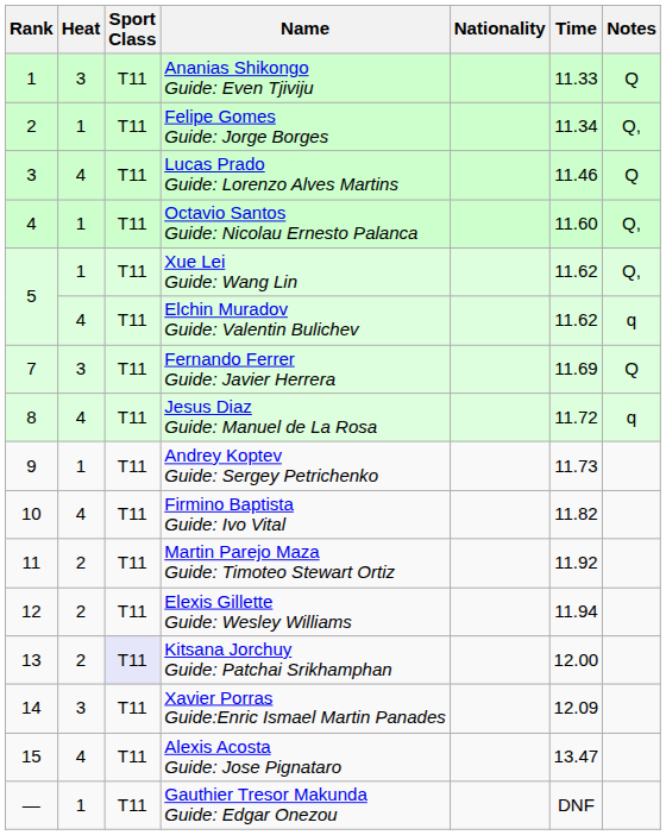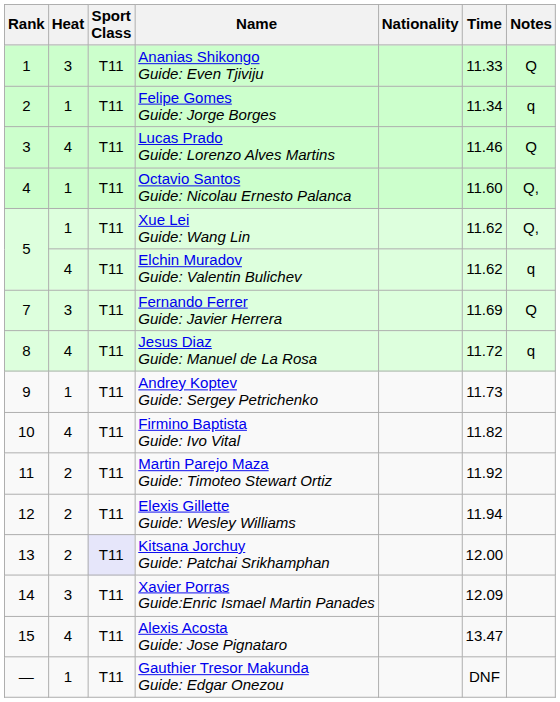 <table class="wikitable sortable" style="text-align:center">
 <tr>
 <th>Rank</th>
 <th>Heat</th>
 <th>Sport<br>Class</th>
 <th>Name</th>
 <th>Nationality</th>
 <th>Time</th>
 <th>Notes</th>
 </tr>
 <tr bgcolor=ccffcc>
 <td>1</td>
 <td>3</td>
 <td>T11</td>
 <td align=left><a href='#'>Ananias Shikongo</a><br><em>Guide: Even Tjiviju</em></td>
 <td align=left></td>
 <td>11.33</td>
 <td>Q</td>
 </tr>
 <tr bgcolor=ccffcc>
 <td>2</td>
 <td>1</td>
 <td>T11</td>
 <td align=left><a href='#'>Felipe Gomes</a><br><em>Guide: Jorge Borges</em></td>
 <td align=left></td>
 <td>11.34</td>
-<td>Q, </td>
+<td>q</td>
 </tr>
 <tr bgcolor=ccffcc>
 <td>3</td>
 <td>4</td>
 <td>T11</td>
 <td align=left><a href='#'>Lucas Prado</a><br><em>Guide: Lorenzo Alves Martins</em></td>
 <td align=left></td>
 <td>11.46</td>
 <td>Q</td>
 </tr>
 <tr bgcolor=ccffcc>
 <td>4</td>
 <td>1</td>
 <td>T11</td>
 <td align=left><a href='#'>Octavio Santos</a><br><em>Guide: Nicolau Ernesto Palanca</em></td>
 <td align=left></td>
 <td>11.60</td>
 <td>Q, </td>
 </tr>
 <tr bgcolor=ddffdd>
 <td rowspan=2>5</td>
 <td>1</td>
 <td>T11</td>
 <td align=left><a href='#'>Xue Lei</a><br><em>Guide: Wang Lin</em></td>
 <td align=left></td>
 <td>11.62</td>
 <td>Q, </td>
 </tr>
 <tr bgcolor=ddffdd>
 <td>4</td>
 <td>T11</td>
 <td align=left><a href='#'>Elchin Muradov</a><br><em>Guide: Valentin Bulichev</em></td>
 <td align=left></td>
 <td>11.62</td>
 <td>q</td>
 </tr>
 <tr bgcolor=ddffdd>
 <td>7</td>
 <td>3</td>
 <td>T11</td>
 <td align=left><a href='#'>Fernando Ferrer</a><br><em>Guide: Javier Herrera</em></td>
 <td align=left></td>
 <td>11.69</td>
 <td>Q</td>
 </tr>
 <tr bgcolor=ddffdd>
 <td>8</td>
 <td>4</td>
 <td>T11</td>
 <td align=left><a href='#'>Jesus Diaz</a><br><em>Guide: Manuel de La Rosa</em></td>
 <td align=left></td>
 <td>11.72</td>
 <td>q</td>
 </tr>
 <tr>
 <td>9</td>
 <td>1</td>
 <td>T11</td>
 <td align=left><a href='#'>Andrey Koptev</a><br><em>Guide: Sergey Petrichenko</em></td>
 <td align=left></td>
 <td>11.73</td>
 <td></td>
 </tr>
 <tr>
 <td>10</td>
 <td>4</td>
 <td>T11</td>
 <td align=left><a href='#'>Firmino Baptista</a><br><em>Guide: Ivo Vital</em></td>
 <td align=left></td>
 <td>11.82</td>
 <td></td>
 </tr>
 <tr>
 <td>11</td>
 <td>2</td>
 <td>T11</td>
 <td align=left><a href='#'>Martin Parejo Maza</a><br><em>Guide: Timoteo Stewart Ortiz</em></td>
 <td align=left></td>
 <td>11.92</td>
 <td></td>
 </tr>
 <tr>
 <td>12</td>
 <td>2</td>
 <td>T11</td>
 <td align=left><a href='#'>Elexis Gillette</a><br><em>Guide: Wesley Williams</em></td>
 <td align=left></td>
 <td>11.94</td>
 <td></td>
 </tr>
 <tr>
 <td>13</td>
 <td>2</td>
 <td style="background: lavender;">T11</td>
 <td align=left><a href='#'>Kitsana Jorchuy</a><br><em>Guide: Patchai Srikhamphan</em></td>
 <td align=left></td>
 <td>12.00</td>
 <td></td>
 </tr>
 <tr>
 <td>14</td>
 <td>3</td>
 <td>T11</td>
 <td align=left><a href='#'>Xavier Porras</a><br><em>Guide:Enric Ismael Martin Panades</em></td>
 <td align=left></td>
 <td>12.09</td>
 <td></td>
 </tr>
 <tr>
 <td>15</td>
 <td>4</td>
 <td>T11</td>
 <td align=left><a href='#'>Alexis Acosta</a><br><em>Guide: Jose Pignataro</em></td>
 <td align=left></td>
 <td>13.47</td>
 <td></td>
 </tr>
 <tr>
 <td>—</td>
 <td>1</td>
 <td>T11</td>
 <td align=left><a href='#'>Gauthier Tresor Makunda</a><br><em>Guide: Edgar Onezou</em></td>
 <td align=left></td>
 <td>DNF</td>
 <td></td>
 </tr>
 </table>
